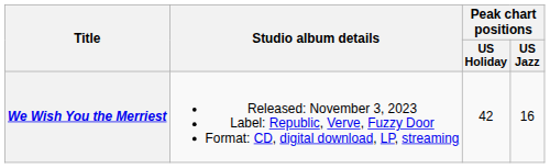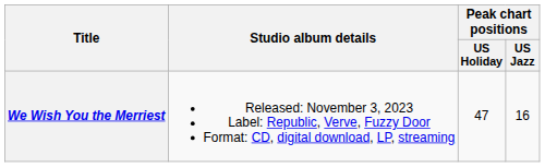 <table class="wikitable plainrowheaders" style="text-align:center;">
 <tr>
 <th scope="col" rowspan="2">Title</th>
 <th scope="col" rowspan="2">Studio album details</th>
 <th scope="col" colspan="2">Peak chart positions</th>
 </tr>
 <tr>
 <th scope="col" style="width:2.5em;font-size:90%;">US<br>Holiday<br></th>
 <th scope="col" style="width:2.5em;font-size:90%;">US<br>Jazz<br></th>
 </tr>
 <tr>
 <th scope="row"><em><a href='#'>We Wish You the Merriest</a></em><br></th>
 <td><br><ul><li>Released: November 3, 2023</li><li>Label: <a href='#'>Republic</a>, <a href='#'>Verve</a>, <a href='#'>Fuzzy Door</a></li><li>Format: <a href='#'>CD</a>, <a href='#'>digital download</a>, <a href='#'>LP</a>, <a href='#'>streaming</a></li></ul></td>
-<td>42</td>
+<td>47</td>
 <td>16</td>
 </tr>
 </table>
